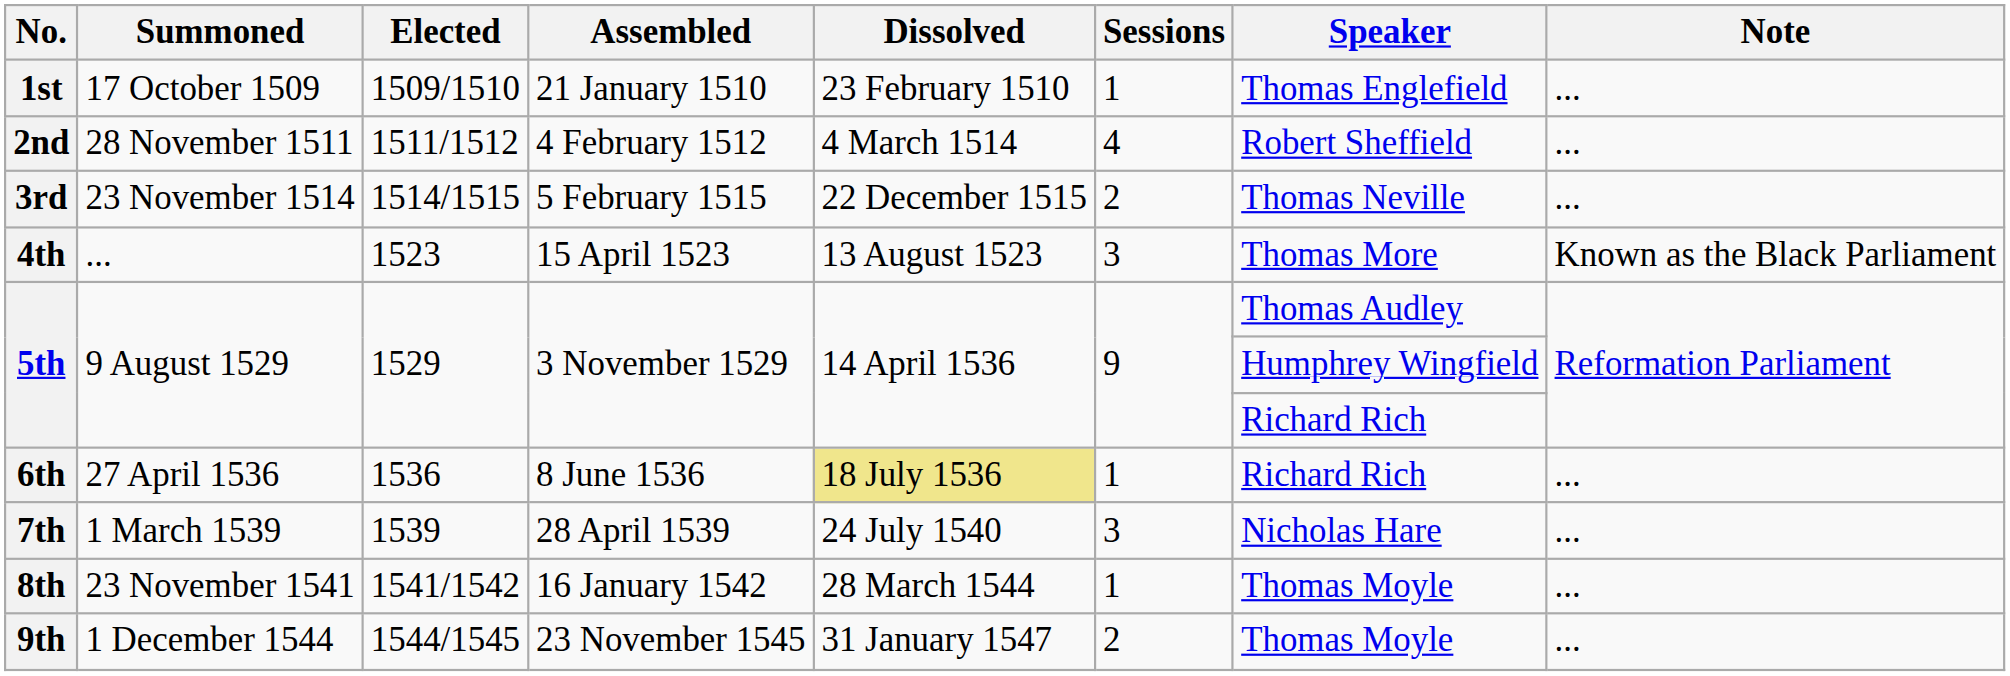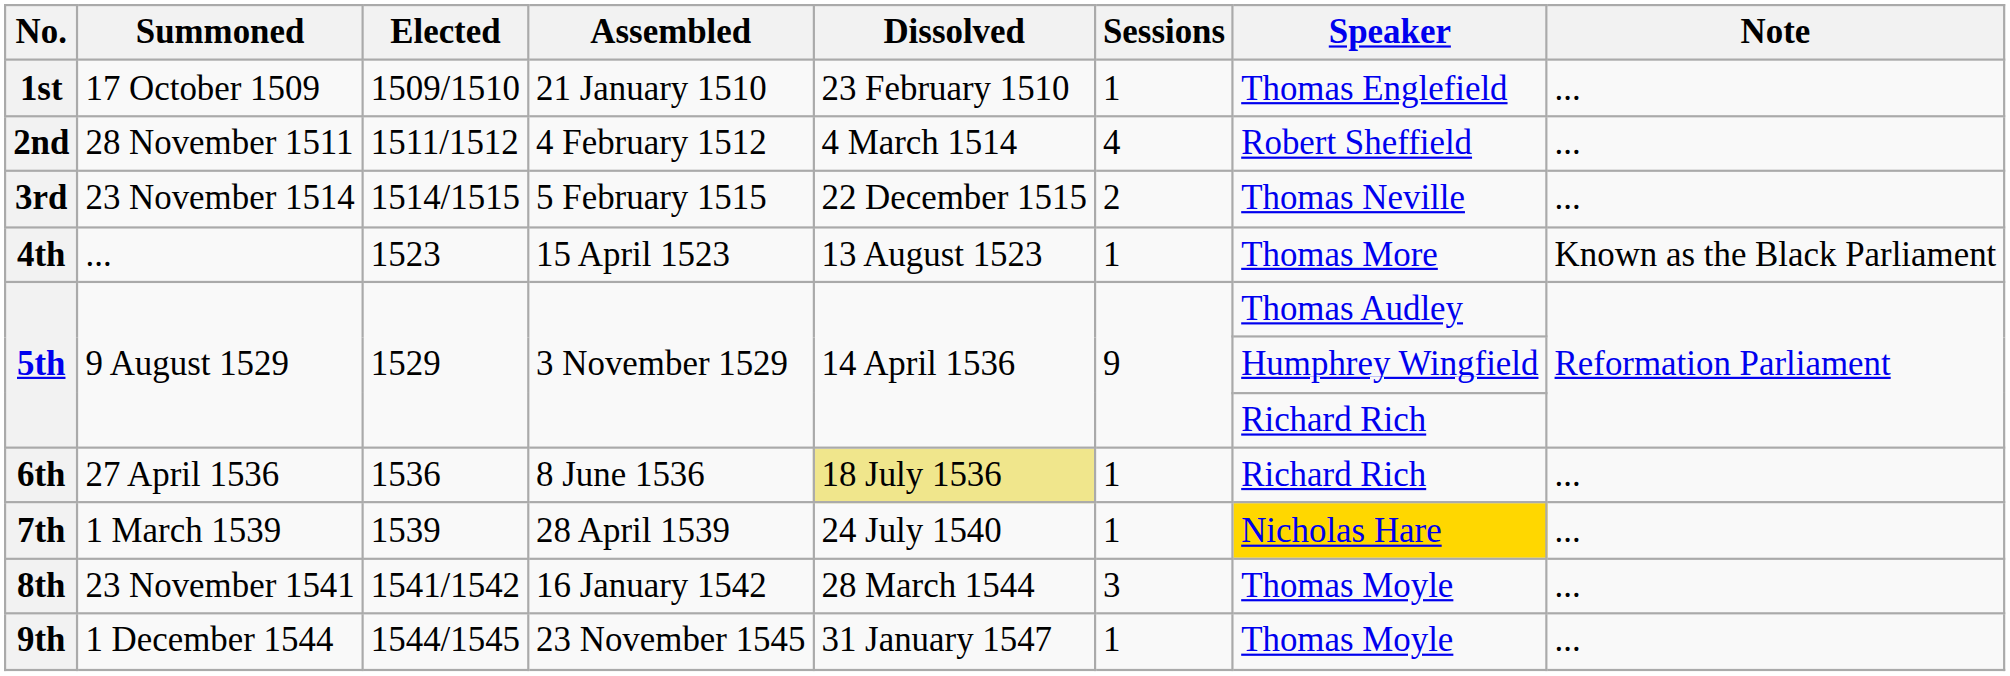 <table class="wikitable">
 <tr>
 <th>No.</th>
 <th>Summoned</th>
 <th>Elected</th>
 <th>Assembled</th>
 <th>Dissolved</th>
 <th>Sessions</th>
 <th><a href='#'>Speaker</a></th>
 <th>Note</th>
 </tr>
 <tr>
 <th>1st</th>
 <td>17 October 1509</td>
 <td>1509/1510</td>
 <td>21 January 1510</td>
 <td>23 February 1510</td>
 <td>1</td>
 <td><a href='#'>Thomas Englefield</a></td>
 <td>...</td>
 </tr>
 <tr>
 <th>2nd</th>
 <td>28 November 1511</td>
 <td>1511/1512</td>
 <td>4 February 1512</td>
 <td>4 March 1514</td>
 <td>4</td>
 <td><a href='#'>Robert Sheffield</a></td>
 <td>...</td>
 </tr>
 <tr>
 <th>3rd</th>
 <td>23 November 1514</td>
 <td>1514/1515</td>
 <td>5 February 1515</td>
 <td>22 December 1515</td>
 <td>2</td>
 <td><a href='#'>Thomas Neville</a></td>
 <td>...</td>
 </tr>
 <tr>
 <th>4th</th>
 <td>...</td>
 <td>1523</td>
 <td>15 April 1523</td>
 <td>13 August 1523</td>
-<td>3</td>
+<td>1</td>
 <td><a href='#'>Thomas More</a></td>
 <td>Known as the Black Parliament</td>
 </tr>
 <tr>
 <th rowspan=3><a href='#'>5th</a></th>
 <td rowspan=3>9 August 1529</td>
 <td rowspan=3>1529</td>
 <td rowspan=3>3 November 1529</td>
 <td rowspan=3>14 April 1536</td>
 <td rowspan=3>9</td>
 <td><a href='#'>Thomas Audley</a></td>
 <td rowspan=3><a href='#'>Reformation Parliament</a></td>
 </tr>
 <tr>
 <td><a href='#'>Humphrey Wingfield</a></td>
 </tr>
 <tr>
 <td><a href='#'>Richard Rich</a></td>
 </tr>
 <tr>
 <th>6th</th>
 <td>27 April 1536</td>
 <td>1536</td>
 <td>8 June 1536</td>
 <td style="background: khaki;">18 July 1536</td>
 <td>1</td>
 <td><a href='#'>Richard Rich</a></td>
 <td>...</td>
 </tr>
 <tr>
 <th>7th</th>
 <td>1 March 1539</td>
 <td>1539</td>
 <td>28 April 1539</td>
 <td>24 July 1540</td>
-<td>3</td>
-<td><a href='#'>Nicholas Hare</a></td>
+<td>1</td>
+<td style="background: gold;"><a href='#'>Nicholas Hare</a></td>
 <td>...</td>
 </tr>
 <tr>
 <th>8th</th>
 <td>23 November 1541</td>
 <td>1541/1542</td>
 <td>16 January 1542</td>
 <td>28 March 1544</td>
-<td>1</td>
+<td>3</td>
 <td><a href='#'>Thomas Moyle</a></td>
 <td>...</td>
 </tr>
 <tr>
 <th>9th</th>
 <td>1 December 1544</td>
 <td>1544/1545</td>
 <td>23 November 1545</td>
 <td>31 January 1547</td>
-<td>2</td>
+<td>1</td>
 <td><a href='#'>Thomas Moyle</a></td>
 <td>...</td>
 </tr>
 </table>
